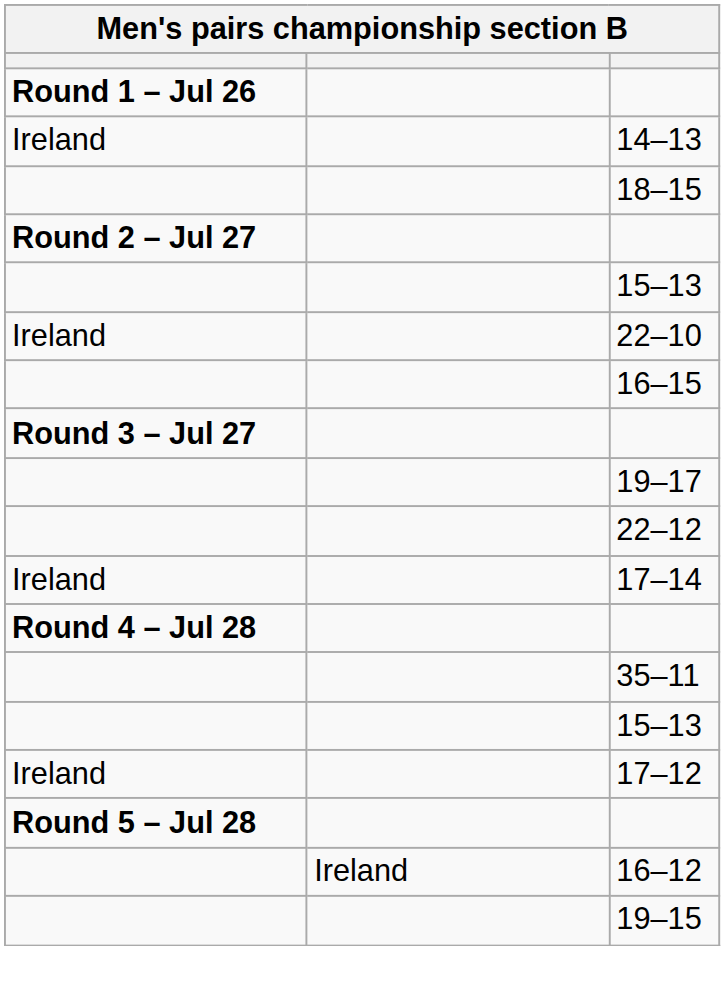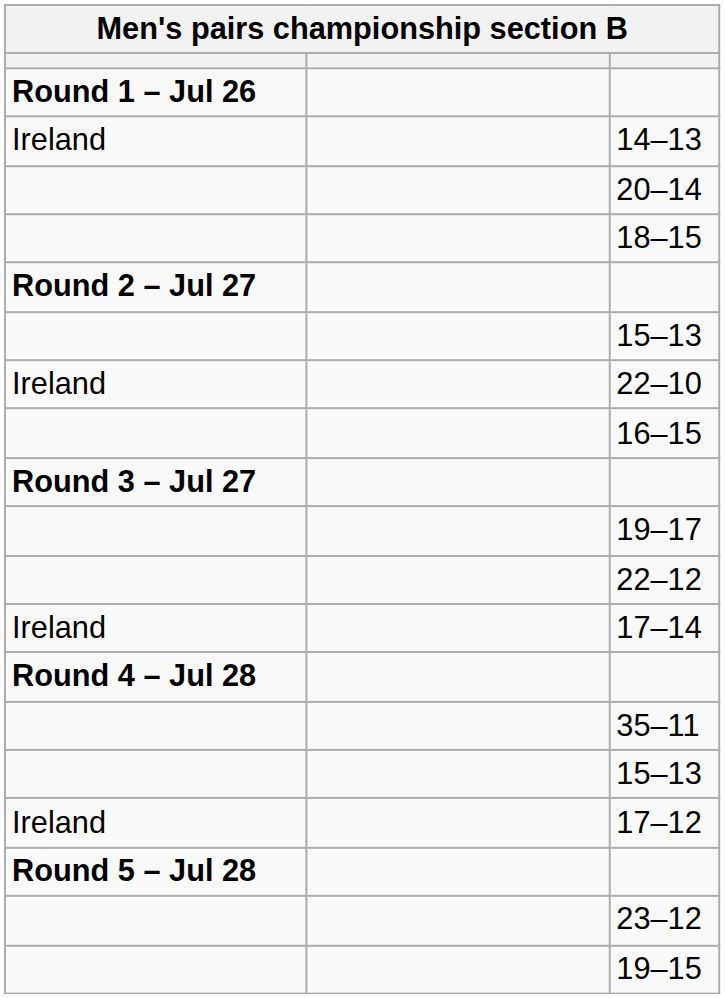 <table class="wikitable">
 <tr>
 <th colspan="3">Men's pairs championship section B</th>
 </tr>
 <tr>
 <th width=150></th>
 <th width=150></th>
 <th width=50></th>
 </tr>
 <tr>
 <td><strong>Round 1 – Jul 26</strong></td>
 <td></td>
 <td></td>
 </tr>
 <tr>
 <td> Ireland</td>
 <td></td>
 <td>14–13</td>
+</tr>
+<tr>
+<td></td>
+<td></td>
+<td>20–14</td>
 </tr>
 <tr>
 <td></td>
 <td></td>
 <td>18–15</td>
 </tr>
 <tr>
 <td><strong>Round 2 – Jul 27</strong></td>
 <td></td>
 <td></td>
 </tr>
 <tr>
 <td></td>
 <td></td>
 <td>15–13</td>
 </tr>
 <tr>
 <td> Ireland</td>
 <td></td>
 <td>22–10</td>
 </tr>
 <tr>
 <td></td>
 <td></td>
 <td>16–15</td>
 </tr>
 <tr>
 <td><strong>Round 3 – Jul 27</strong></td>
 <td></td>
 <td></td>
 </tr>
 <tr>
 <td></td>
 <td></td>
 <td>19–17</td>
 </tr>
 <tr>
 <td></td>
 <td></td>
 <td>22–12</td>
 </tr>
 <tr>
 <td> Ireland</td>
 <td></td>
 <td>17–14</td>
 </tr>
 <tr>
 <td><strong>Round 4 – Jul 28</strong></td>
 <td></td>
 <td></td>
 </tr>
 <tr>
 <td></td>
 <td></td>
 <td>35–11</td>
 </tr>
 <tr>
 <td></td>
 <td></td>
 <td>15–13</td>
 </tr>
 <tr>
 <td> Ireland</td>
 <td></td>
 <td>17–12</td>
 </tr>
 <tr>
 <td><strong>Round 5 – Jul 28</strong></td>
 <td></td>
 <td></td>
 </tr>
 <tr>
 <td></td>
-<td> Ireland</td>
-<td>16–12</td>
+<td></td>
+<td>23–12</td>
 </tr>
 <tr>
 <td></td>
 <td></td>
 <td>19–15</td>
 </tr>
 <tr>
 </tr>
 </table>
